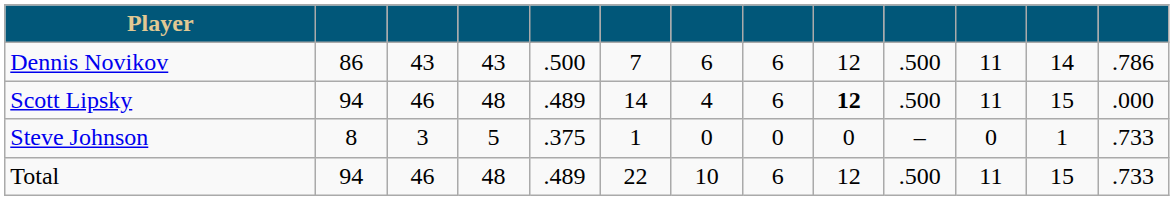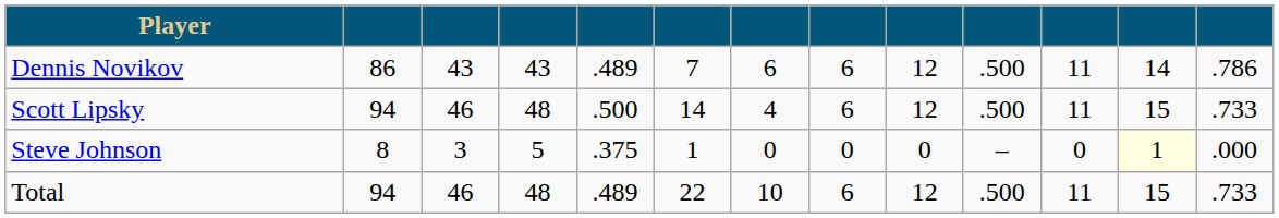 <table class="wikitable" style="text-align:center">
 <tr>
 <th style="background:#015779; color:#E2C993" width="200px">Player</th>
 <th style="background:#015779; color:#E2C993" width="40px"></th>
 <th style="background:#015779; color:#E2C993" width="40px"></th>
 <th style="background:#015779; color:#E2C993" width="40px"></th>
 <th style="background:#015779; color:#E2C993" width="40px"></th>
 <th style="background:#015779; color:#E2C993" width="40px"></th>
 <th style="background:#015779; color:#E2C993" width="40px"></th>
 <th style="background:#015779; color:#E2C993" width="40px"></th>
 <th style="background:#015779; color:#E2C993" width="40px"></th>
 <th style="background:#015779; color:#E2C993" width="40px"></th>
 <th style="background:#015779; color:#E2C993" width="40px"></th>
 <th style="background:#015779; color:#E2C993" width="40px"></th>
 <th style="background:#015779; color:#E2C993" width="40px"></th>
 </tr>
 <tr>
 <td style="text-align:left"><a href='#'>Dennis Novikov</a></td>
 <td>86</td>
 <td>43</td>
 <td>43</td>
-<td>.500</td>
+<td>.489</td>
 <td>7</td>
 <td>6</td>
 <td>6</td>
 <td>12</td>
 <td>.500</td>
 <td>11</td>
 <td>14</td>
 <td>.786</td>
 </tr>
 <tr>
 <td style="text-align:left"><a href='#'>Scott Lipsky</a></td>
 <td>94</td>
 <td>46</td>
 <td>48</td>
-<td>.489</td>
+<td>.500</td>
 <td>14</td>
 <td>4</td>
 <td>6</td>
-<td><strong>12</strong></td>
+<td>12</td>
 <td>.500</td>
 <td>11</td>
 <td>15</td>
-<td>.000</td>
+<td>.733</td>
 </tr>
 <tr>
 <td style="text-align:left"><a href='#'>Steve Johnson</a></td>
 <td>8</td>
 <td>3</td>
 <td>5</td>
 <td>.375</td>
 <td>1</td>
 <td>0</td>
 <td>0</td>
 <td>0</td>
 <td>–</td>
 <td>0</td>
-<td>1</td>
-<td>.733</td>
+<td style="background: lightyellow;">1</td>
+<td>.000</td>
 </tr>
 <tr>
 <td style="text-align:left">Total</td>
 <td>94</td>
 <td>46</td>
 <td>48</td>
 <td>.489</td>
 <td>22</td>
 <td>10</td>
 <td>6</td>
 <td>12</td>
 <td>.500</td>
 <td>11</td>
 <td>15</td>
 <td>.733</td>
 </tr>
 </table>
